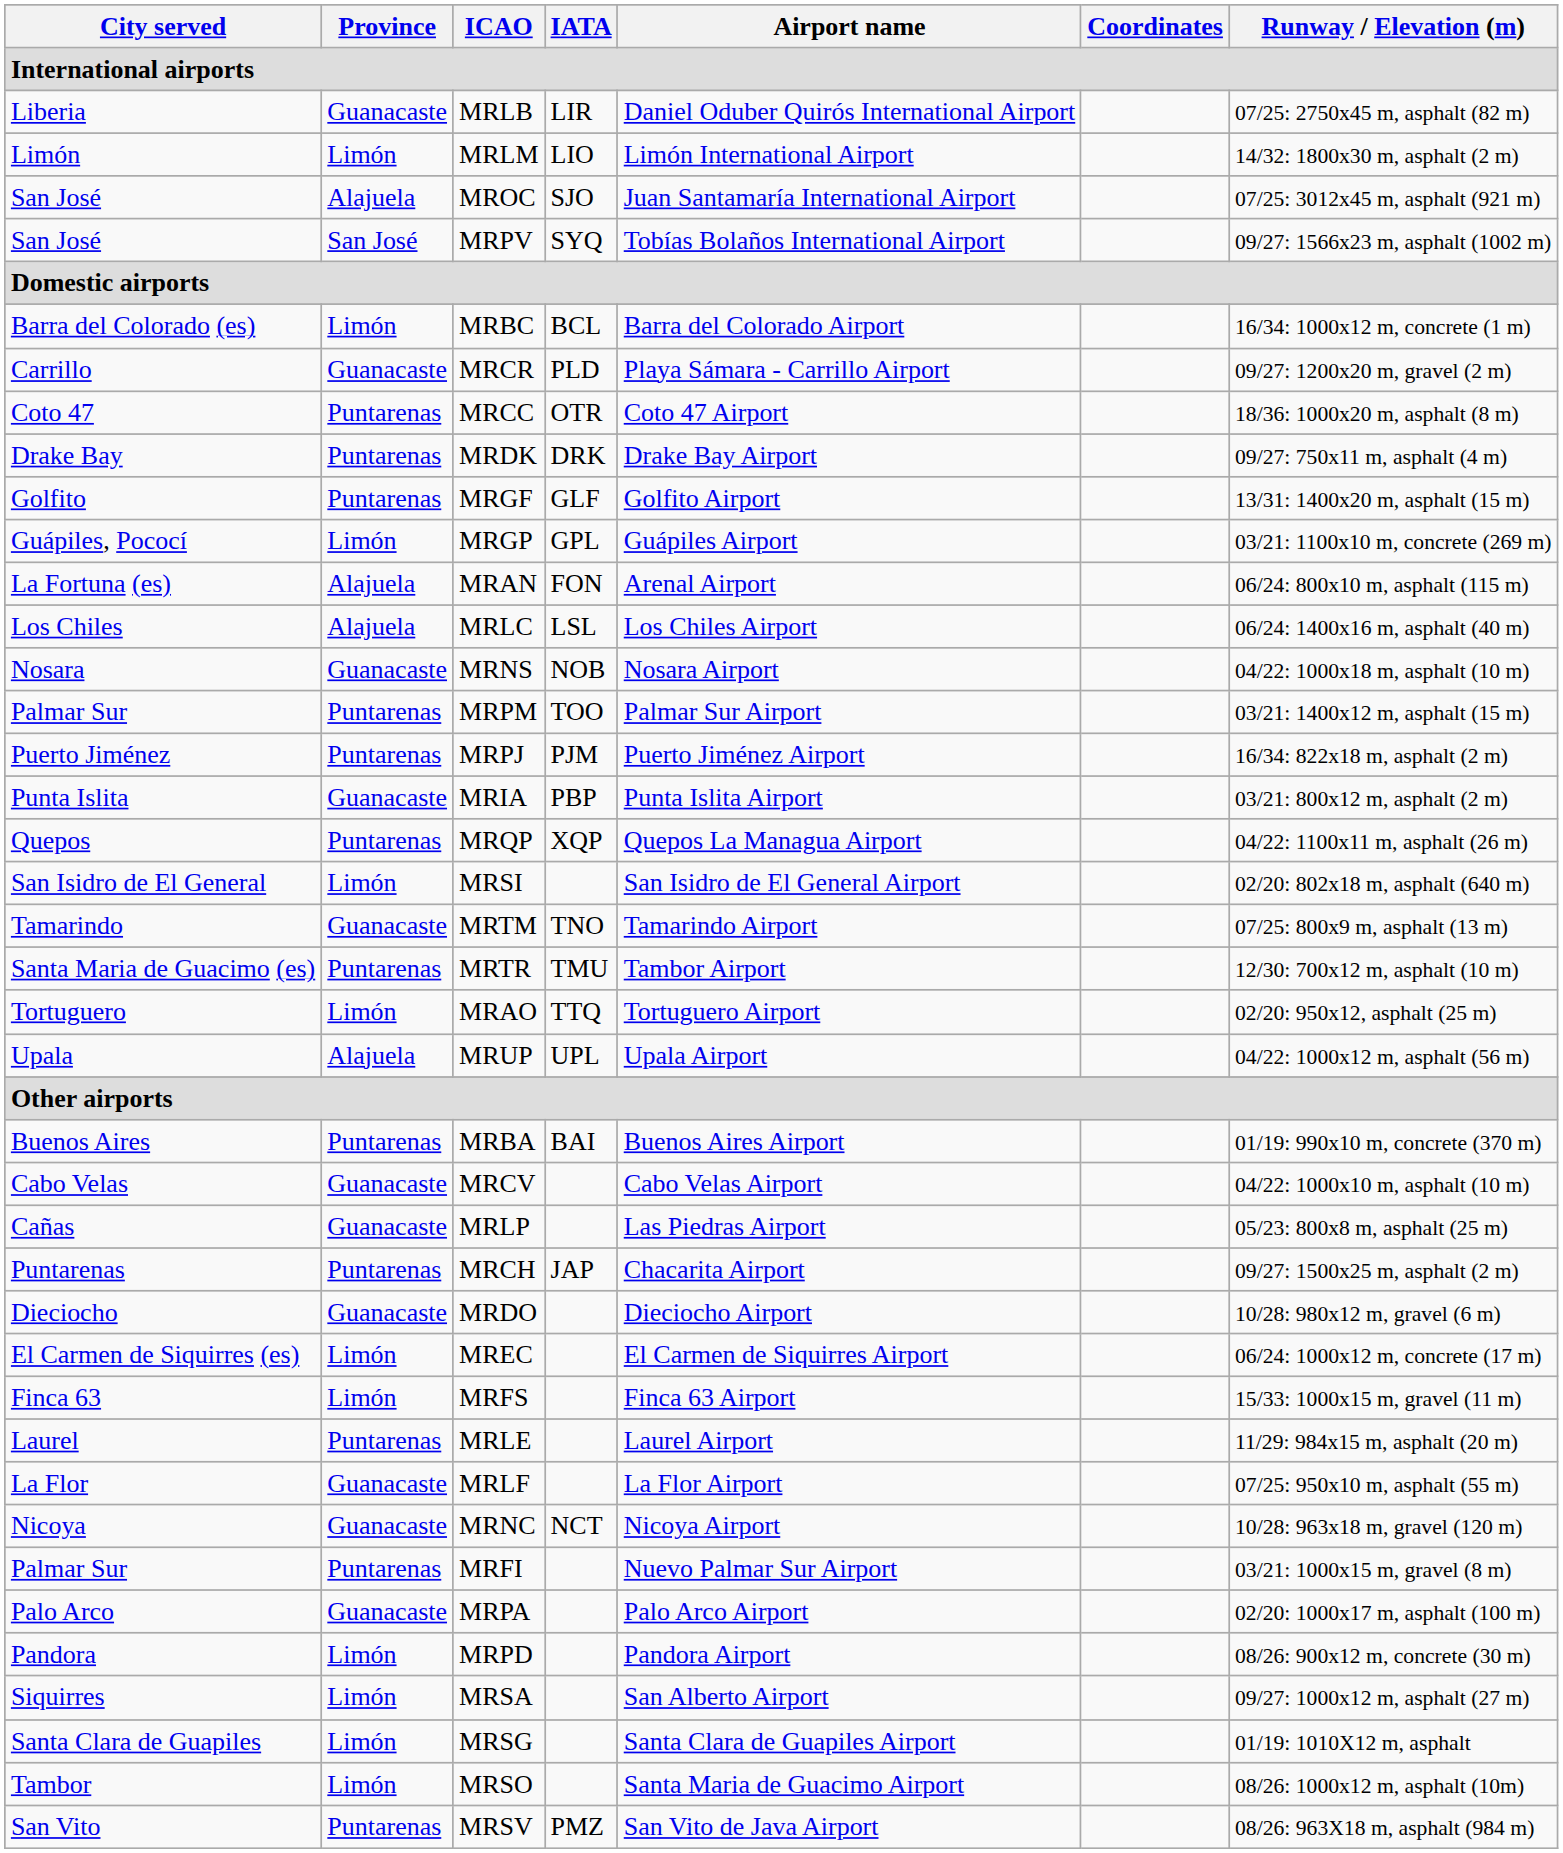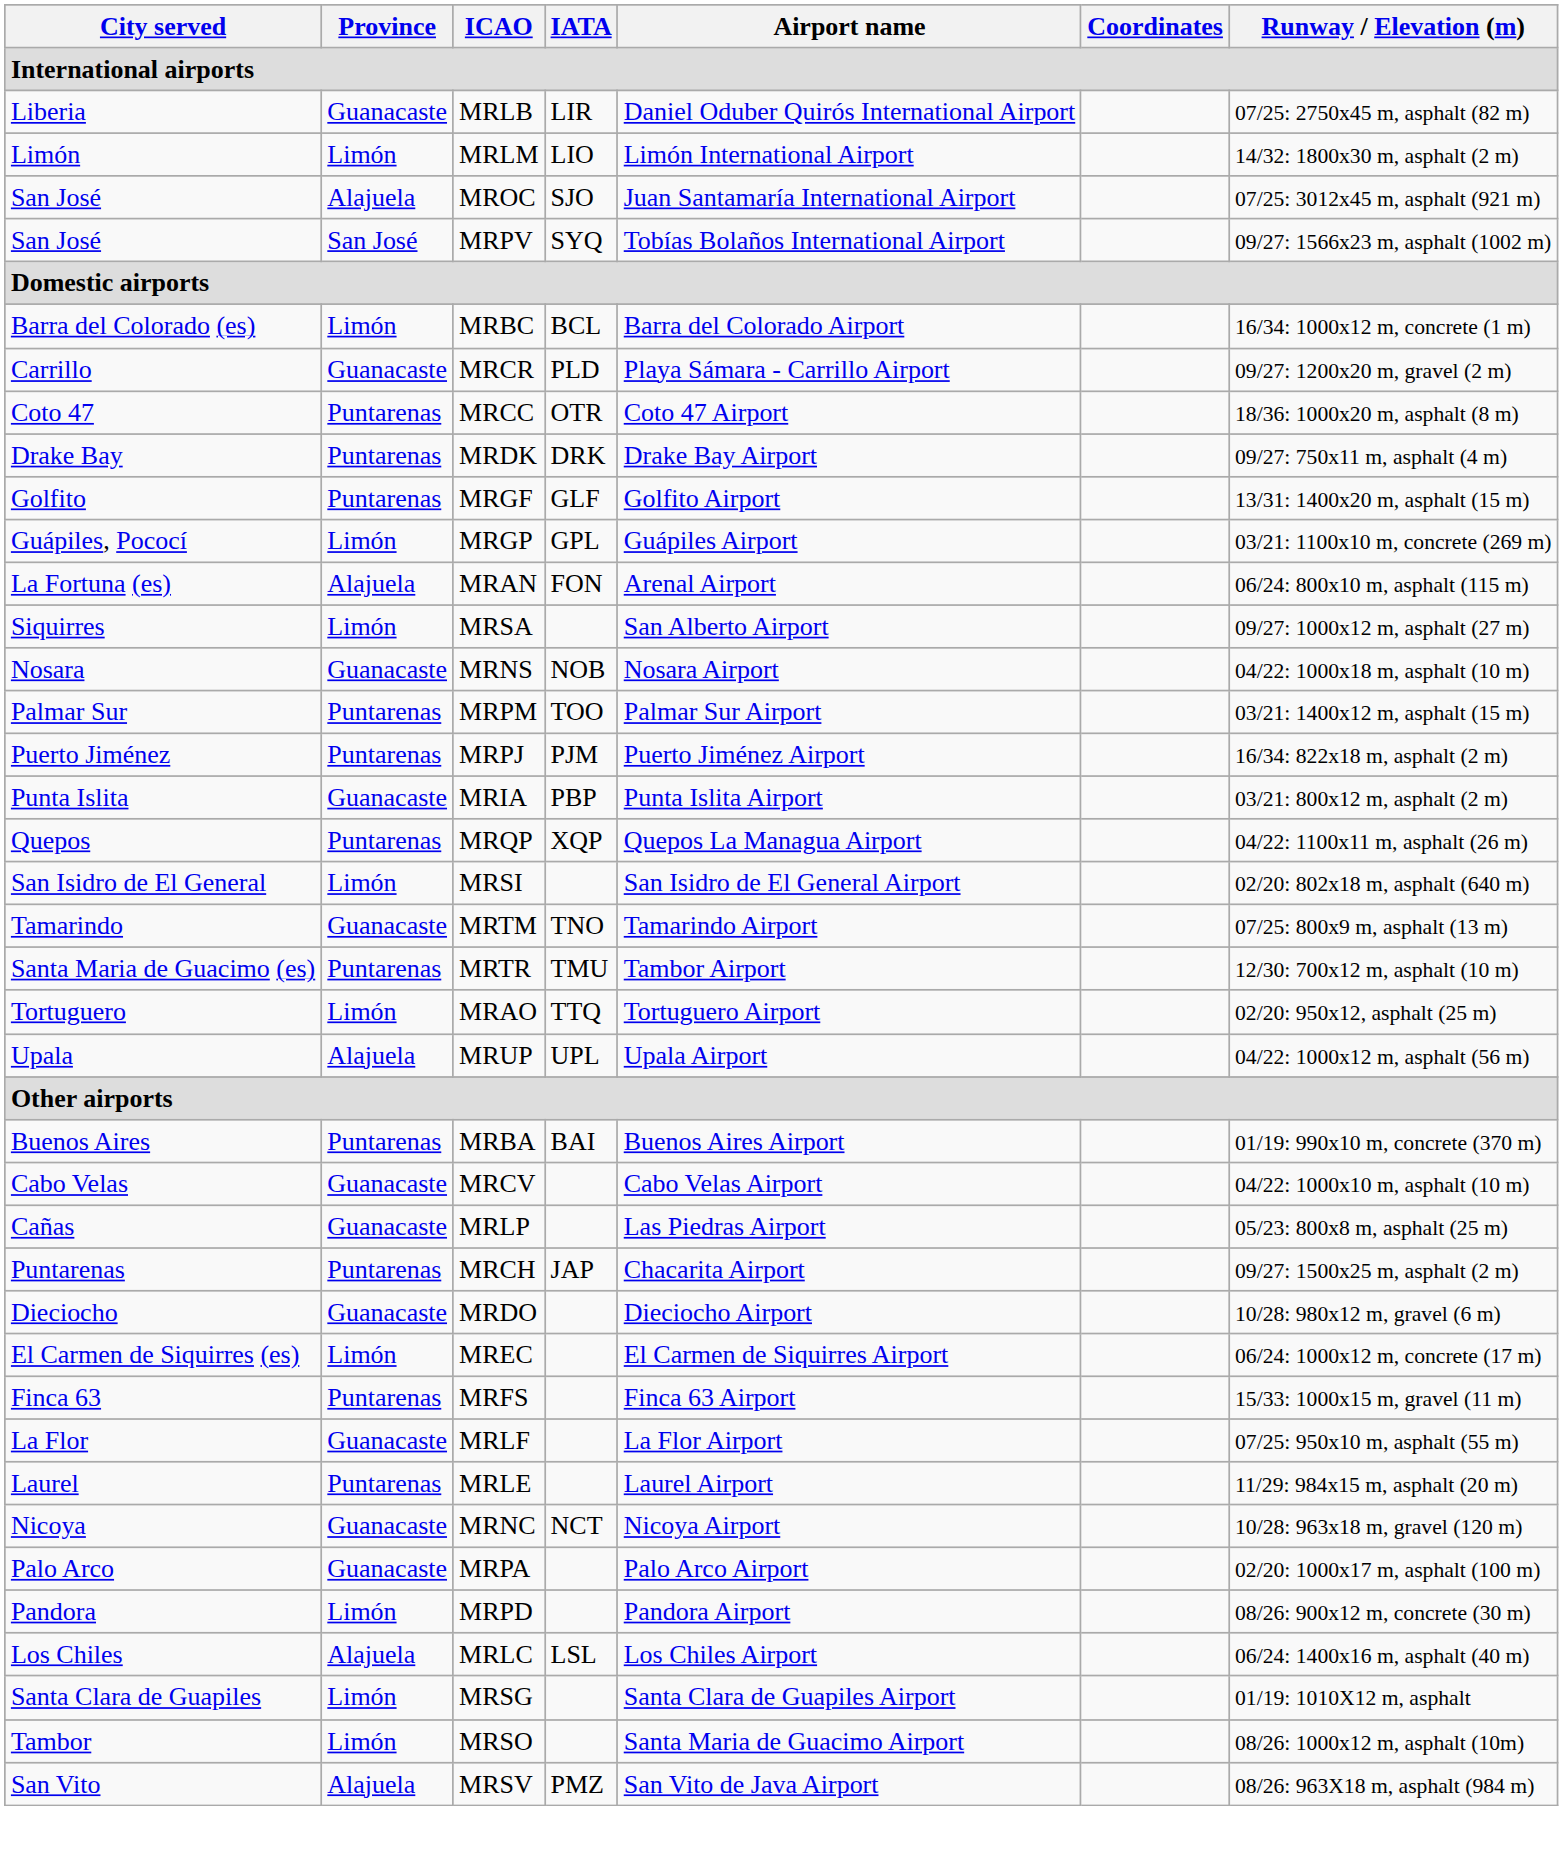 <table class="wikitable sortable" style="font-size:95%;">
 <tr valign=baseline>
 <th><a href='#'>City served</a></th>
 <th><a href='#'>Province</a></th>
 <th><a href='#'>ICAO</a></th>
 <th><a href='#'>IATA</a></th>
 <th>Airport name</th>
 <th><a href='#'>Coordinates</a></th>
 <th><a href='#'>Runway</a> / <a href='#'>Elevation</a> (<a href='#'>m</a>)</th>
 </tr>
 <tr class="sortbottom" style="font-weight:bold; background:#DDDDDD;">
 <td colspan="7">International airports</td>
 </tr>
 <tr valign=top>
 <td><a href='#'>Liberia</a></td>
 <td><a href='#'>Guanacaste</a></td>
 <td>MRLB</td>
 <td>LIR</td>
 <td><a href='#'>Daniel Oduber Quirós International Airport</a></td>
 <td><small></small></td>
 <td><small>07/25: 2750x45 m, asphalt (82 m)</small></td>
 </tr>
 <tr valign=top>
 <td><a href='#'>Limón</a></td>
 <td><a href='#'>Limón</a></td>
 <td>MRLM</td>
 <td>LIO</td>
 <td><a href='#'>Limón International Airport</a></td>
 <td><small></small></td>
 <td><small>14/32: 1800x30 m, asphalt (2 m)</small></td>
 </tr>
 <tr valign=top>
 <td><a href='#'>San José</a></td>
 <td><a href='#'>Alajuela</a></td>
 <td>MROC</td>
 <td>SJO</td>
 <td><a href='#'>Juan Santamaría International Airport</a></td>
 <td><small></small></td>
 <td><small>07/25: 3012x45 m, asphalt (921 m)</small></td>
 </tr>
 <tr valign=top>
 <td><a href='#'>San José</a></td>
 <td><a href='#'>San José</a></td>
 <td>MRPV</td>
 <td>SYQ</td>
 <td><a href='#'>Tobías Bolaños International Airport</a></td>
 <td><small></small></td>
 <td><small>09/27: 1566x23 m, asphalt (1002 m)</small></td>
 </tr>
 <tr class="sortbottom" style="font-weight:bold; background:#DDDDDD;">
 <td colspan="7">Domestic airports</td>
 </tr>
 <tr valign=top>
 <td><a href='#'>Barra del Colorado</a> <a href='#'>(es)</a></td>
 <td><a href='#'>Limón</a></td>
 <td>MRBC</td>
 <td>BCL</td>
 <td><a href='#'>Barra del Colorado Airport</a></td>
 <td><small></small></td>
 <td><small>16/34: 1000x12 m, concrete (1 m)</small></td>
 </tr>
 <tr valign=top>
 <td><a href='#'>Carrillo</a></td>
 <td><a href='#'>Guanacaste</a></td>
 <td>MRCR</td>
 <td>PLD</td>
 <td><a href='#'>Playa Sámara - Carrillo Airport</a></td>
 <td><small></small></td>
 <td><small>09/27: 1200x20 m, gravel (2 m)</small></td>
 </tr>
 <tr valign=top>
 <td><a href='#'>Coto 47</a></td>
 <td><a href='#'>Puntarenas</a></td>
 <td>MRCC</td>
 <td>OTR</td>
 <td><a href='#'>Coto 47 Airport</a></td>
 <td><small></small></td>
 <td><small>18/36: 1000x20 m, asphalt (8 m)</small></td>
 </tr>
 <tr valign=top>
 <td><a href='#'>Drake Bay</a></td>
 <td><a href='#'>Puntarenas</a></td>
 <td>MRDK</td>
 <td>DRK</td>
 <td><a href='#'>Drake Bay Airport</a></td>
 <td><small></small></td>
 <td><small>09/27: 750x11 m, asphalt (4 m)</small></td>
 </tr>
 <tr valign=top>
 <td><a href='#'>Golfito</a></td>
 <td><a href='#'>Puntarenas</a></td>
 <td>MRGF</td>
 <td>GLF</td>
 <td><a href='#'>Golfito Airport</a></td>
 <td><small></small></td>
 <td><small>13/31: 1400x20 m, asphalt (15 m)</small></td>
 </tr>
 <tr valign=top>
 <td><a href='#'>Guápiles</a>, <a href='#'>Pococí</a></td>
 <td><a href='#'>Limón</a></td>
 <td>MRGP</td>
 <td>GPL</td>
 <td><a href='#'>Guápiles Airport</a></td>
 <td><small></small></td>
 <td><small>03/21: 1100x10 m, concrete (269 m)</small></td>
 </tr>
 <tr valign=top>
 <td><a href='#'>La Fortuna</a> <a href='#'>(es)</a></td>
 <td><a href='#'>Alajuela</a></td>
 <td>MRAN</td>
 <td>FON</td>
 <td><a href='#'>Arenal Airport</a></td>
 <td><small></small></td>
 <td><small>06/24: 800x10 m, asphalt (115 m)</small></td>
 </tr>
 <tr valign=top>
-<td><a href='#'>Los Chiles</a></td>
-<td><a href='#'>Alajuela</a></td>
-<td>MRLC</td>
-<td>LSL</td>
-<td><a href='#'>Los Chiles Airport</a></td>
+<td><a href='#'>Siquirres</a></td>
+<td><a href='#'>Limón</a></td>
+<td>MRSA</td>
+<td></td>
+<td><a href='#'>San Alberto Airport</a></td>
 <td><small></small></td>
-<td><small>06/24: 1400x16 m, asphalt (40 m)</small></td>
+<td><small>09/27: 1000x12 m, asphalt (27 m)</small></td>
 </tr>
 <tr valign=top>
 <td><a href='#'>Nosara</a></td>
 <td><a href='#'>Guanacaste</a></td>
 <td>MRNS</td>
 <td>NOB</td>
 <td><a href='#'>Nosara Airport</a></td>
 <td><small></small></td>
 <td><small>04/22: 1000x18 m, asphalt (10 m)</small></td>
 </tr>
 <tr valign=top>
 <td><a href='#'>Palmar Sur</a></td>
 <td><a href='#'>Puntarenas</a></td>
 <td>MRPM</td>
 <td>TOO</td>
 <td><a href='#'>Palmar Sur Airport</a></td>
 <td><small></small></td>
 <td><small>03/21: 1400x12 m, asphalt (15 m)</small></td>
 </tr>
 <tr valign=top>
 <td><a href='#'>Puerto Jiménez</a></td>
 <td><a href='#'>Puntarenas</a></td>
 <td>MRPJ</td>
 <td>PJM</td>
 <td><a href='#'>Puerto Jiménez Airport</a></td>
 <td><small></small></td>
 <td><small>16/34: 822x18 m, asphalt (2 m)</small></td>
 </tr>
 <tr valign=top>
 <td><a href='#'>Punta Islita</a></td>
 <td><a href='#'>Guanacaste</a></td>
 <td>MRIA</td>
 <td>PBP</td>
 <td><a href='#'>Punta Islita Airport</a></td>
 <td><small></small></td>
 <td><small>03/21: 800x12 m, asphalt (2 m)</small></td>
 </tr>
 <tr valign=top>
 <td><a href='#'>Quepos</a></td>
 <td><a href='#'>Puntarenas</a></td>
 <td>MRQP</td>
 <td>XQP</td>
 <td><a href='#'>Quepos La Managua Airport</a></td>
 <td><small></small></td>
 <td><small>04/22: 1100x11 m, asphalt (26 m)</small></td>
 </tr>
 <tr valign=top>
 <td><a href='#'>San Isidro de El General</a></td>
 <td><a href='#'>Limón</a></td>
 <td>MRSI</td>
 <td></td>
 <td><a href='#'>San Isidro de El General Airport</a></td>
 <td><small></small></td>
 <td><small>02/20: 802x18 m, asphalt (640 m)</small></td>
 </tr>
 <tr valign=top>
 <td><a href='#'>Tamarindo</a></td>
 <td><a href='#'>Guanacaste</a></td>
 <td>MRTM</td>
 <td>TNO</td>
 <td><a href='#'>Tamarindo Airport</a></td>
 <td><small></small></td>
 <td><small>07/25: 800x9 m, asphalt (13 m)</small></td>
 </tr>
 <tr valign=top>
 <td><a href='#'>Santa Maria de Guacimo</a> <a href='#'>(es)</a></td>
 <td><a href='#'>Puntarenas</a></td>
 <td>MRTR</td>
 <td>TMU</td>
 <td><a href='#'>Tambor Airport</a></td>
 <td><small></small></td>
 <td><small>12/30: 700x12 m, asphalt (10 m)</small></td>
 </tr>
 <tr valign=top>
 <td><a href='#'>Tortuguero</a></td>
 <td><a href='#'>Limón</a></td>
 <td>MRAO</td>
 <td>TTQ</td>
 <td><a href='#'>Tortuguero Airport</a></td>
 <td><small></small></td>
 <td><small>02/20: 950x12, asphalt (25 m)</small></td>
 </tr>
 <tr valign=top>
 <td><a href='#'>Upala</a></td>
 <td><a href='#'>Alajuela</a></td>
 <td>MRUP</td>
 <td>UPL</td>
 <td><a href='#'>Upala Airport</a></td>
 <td><small></small></td>
 <td><small>04/22: 1000x12 m, asphalt (56 m)</small></td>
 </tr>
 <tr class="sortbottom" style="font-weight:bold; background:#DDDDDD;">
 <td colspan="7">Other airports</td>
 </tr>
 <tr valign=top>
 <td><a href='#'>Buenos Aires</a></td>
 <td><a href='#'>Puntarenas</a></td>
 <td>MRBA</td>
 <td>BAI</td>
 <td><a href='#'>Buenos Aires Airport</a></td>
 <td><small></small></td>
 <td><small>01/19: 990x10 m, concrete (370 m)</small></td>
 </tr>
 <tr valign=top>
 <td><a href='#'>Cabo Velas</a></td>
 <td><a href='#'>Guanacaste</a></td>
 <td>MRCV</td>
 <td></td>
 <td><a href='#'>Cabo Velas Airport</a></td>
 <td><small></small></td>
 <td><small>04/22: 1000x10 m, asphalt (10 m)</small></td>
 </tr>
 <tr valign=top>
 <td><a href='#'>Cañas</a></td>
 <td><a href='#'>Guanacaste</a></td>
 <td>MRLP</td>
 <td></td>
 <td><a href='#'>Las Piedras Airport</a></td>
 <td><small></small></td>
 <td><small>05/23: 800x8 m, asphalt (25 m)</small></td>
 </tr>
 <tr valign=top>
 <td><a href='#'>Puntarenas</a></td>
 <td><a href='#'>Puntarenas</a></td>
 <td>MRCH</td>
 <td>JAP</td>
 <td><a href='#'>Chacarita Airport</a></td>
 <td><small></small></td>
 <td><small>09/27: 1500x25 m, asphalt (2 m)</small></td>
 </tr>
 <tr valign=top>
 <td><a href='#'>Dieciocho</a></td>
 <td><a href='#'>Guanacaste</a></td>
 <td>MRDO</td>
 <td></td>
 <td><a href='#'>Dieciocho Airport</a></td>
 <td><small></small></td>
 <td><small>10/28: 980x12 m, gravel (6 m)</small></td>
 </tr>
 <tr valign=top>
 <td><a href='#'>El Carmen de Siquirres</a> <a href='#'>(es)</a></td>
 <td><a href='#'>Limón</a></td>
 <td>MREC</td>
 <td></td>
 <td><a href='#'>El Carmen de Siquirres Airport</a></td>
 <td><small></small></td>
 <td><small>06/24: 1000x12 m, concrete (17 m)</small></td>
 </tr>
 <tr valign=top>
 <td><a href='#'>Finca 63</a></td>
-<td><a href='#'>Limón</a></td>
+<td><a href='#'>Puntarenas</a></td>
 <td>MRFS</td>
 <td></td>
 <td><a href='#'>Finca 63 Airport</a></td>
 <td><small></small></td>
 <td><small>15/33: 1000x15 m, gravel (11 m)</small></td>
+</tr>
+<tr valign=top>
+<td><a href='#'>La Flor</a></td>
+<td><a href='#'>Guanacaste</a></td>
+<td>MRLF</td>
+<td></td>
+<td><a href='#'>La Flor Airport</a></td>
+<td><small></small></td>
+<td><small>07/25: 950x10 m, asphalt (55 m)</small></td>
 </tr>
 <tr valign=top>
 <td><a href='#'>Laurel</a></td>
 <td><a href='#'>Puntarenas</a></td>
 <td>MRLE</td>
 <td></td>
 <td><a href='#'>Laurel Airport</a></td>
 <td><small></small></td>
 <td><small>11/29: 984x15 m, asphalt (20 m)</small></td>
 </tr>
 <tr valign=top>
-<td><a href='#'>La Flor</a></td>
-<td><a href='#'>Guanacaste</a></td>
-<td>MRLF</td>
-<td></td>
-<td><a href='#'>La Flor Airport</a></td>
-<td><small></small></td>
-<td><small>07/25: 950x10 m, asphalt (55 m)</small></td>
-</tr>
-<tr valign=top>
 <td><a href='#'>Nicoya</a></td>
 <td><a href='#'>Guanacaste</a></td>
 <td>MRNC</td>
 <td>NCT</td>
 <td><a href='#'>Nicoya Airport</a></td>
 <td><small></small></td>
 <td><small>10/28: 963x18 m, gravel (120 m)</small></td>
-</tr>
-<tr valign=top>
-<td><a href='#'>Palmar Sur</a></td>
-<td><a href='#'>Puntarenas</a></td>
-<td>MRFI</td>
-<td></td>
-<td><a href='#'>Nuevo Palmar Sur Airport</a></td>
-<td><small></small></td>
-<td><small>03/21: 1000x15 m, gravel (8 m)</small></td>
 </tr>
 <tr valign=top>
 <td><a href='#'>Palo Arco</a></td>
 <td><a href='#'>Guanacaste</a></td>
 <td>MRPA</td>
 <td></td>
 <td><a href='#'>Palo Arco Airport</a></td>
 <td><small></small></td>
 <td><small>02/20: 1000x17 m, asphalt (100 m)</small></td>
 </tr>
 <tr valign=top>
 <td><a href='#'>Pandora</a></td>
 <td><a href='#'>Limón</a></td>
 <td>MRPD</td>
 <td></td>
 <td><a href='#'>Pandora Airport</a></td>
 <td><small></small></td>
 <td><small>08/26: 900x12 m, concrete (30 m)</small></td>
 </tr>
 <tr valign=top>
-<td><a href='#'>Siquirres</a></td>
-<td><a href='#'>Limón</a></td>
-<td>MRSA</td>
-<td></td>
-<td><a href='#'>San Alberto Airport</a></td>
+<td><a href='#'>Los Chiles</a></td>
+<td><a href='#'>Alajuela</a></td>
+<td>MRLC</td>
+<td>LSL</td>
+<td><a href='#'>Los Chiles Airport</a></td>
 <td><small></small></td>
-<td><small>09/27: 1000x12 m, asphalt (27 m)</small></td>
+<td><small>06/24: 1400x16 m, asphalt (40 m)</small></td>
 </tr>
 <tr valign=top>
 <td><a href='#'>Santa Clara de Guapiles</a></td>
 <td><a href='#'>Limón</a></td>
 <td>MRSG</td>
 <td></td>
 <td><a href='#'>Santa Clara de Guapiles Airport</a></td>
 <td><small></small></td>
 <td><small>01/19: 1010X12 m, asphalt</small></td>
 </tr>
 <tr valign=top>
 <td><a href='#'>Tambor</a></td>
 <td><a href='#'>Limón</a></td>
 <td>MRSO</td>
 <td></td>
 <td><a href='#'>Santa Maria de Guacimo Airport</a></td>
 <td><small></small></td>
 <td><small>08/26: 1000x12 m, asphalt (10m)</small></td>
 </tr>
 <tr valign=top>
 <td><a href='#'>San Vito</a></td>
-<td><a href='#'>Puntarenas</a></td>
+<td><a href='#'>Alajuela</a></td>
 <td>MRSV</td>
 <td>PMZ</td>
 <td><a href='#'>San Vito de Java Airport</a></td>
 <td><small></small></td>
 <td><small>08/26: 963X18 m, asphalt (984 m)</small></td>
 </tr>
 </table>
